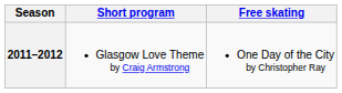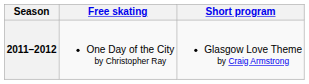 <table class="wikitable" style="text-align:center">
 <tr>
 <th>Season</th>
+<th><a href='#'>Free skating</a></th>
 <th><a href='#'>Short program</a></th>
-<th><a href='#'>Free skating</a></th>
 </tr>
 <tr>
 <th>2011–2012 <br> </th>
+<td><br><ul><li>One Day of the City <br><small> by Christopher Ray </small></li></ul></td>
 <td><br><ul><li>Glasgow Love Theme <br><small> by <a href='#'>Craig Armstrong</a> </small></li></ul></td>
-<td><br><ul><li>One Day of the City <br><small> by Christopher Ray </small></li></ul></td>
 </tr>
 </table>
